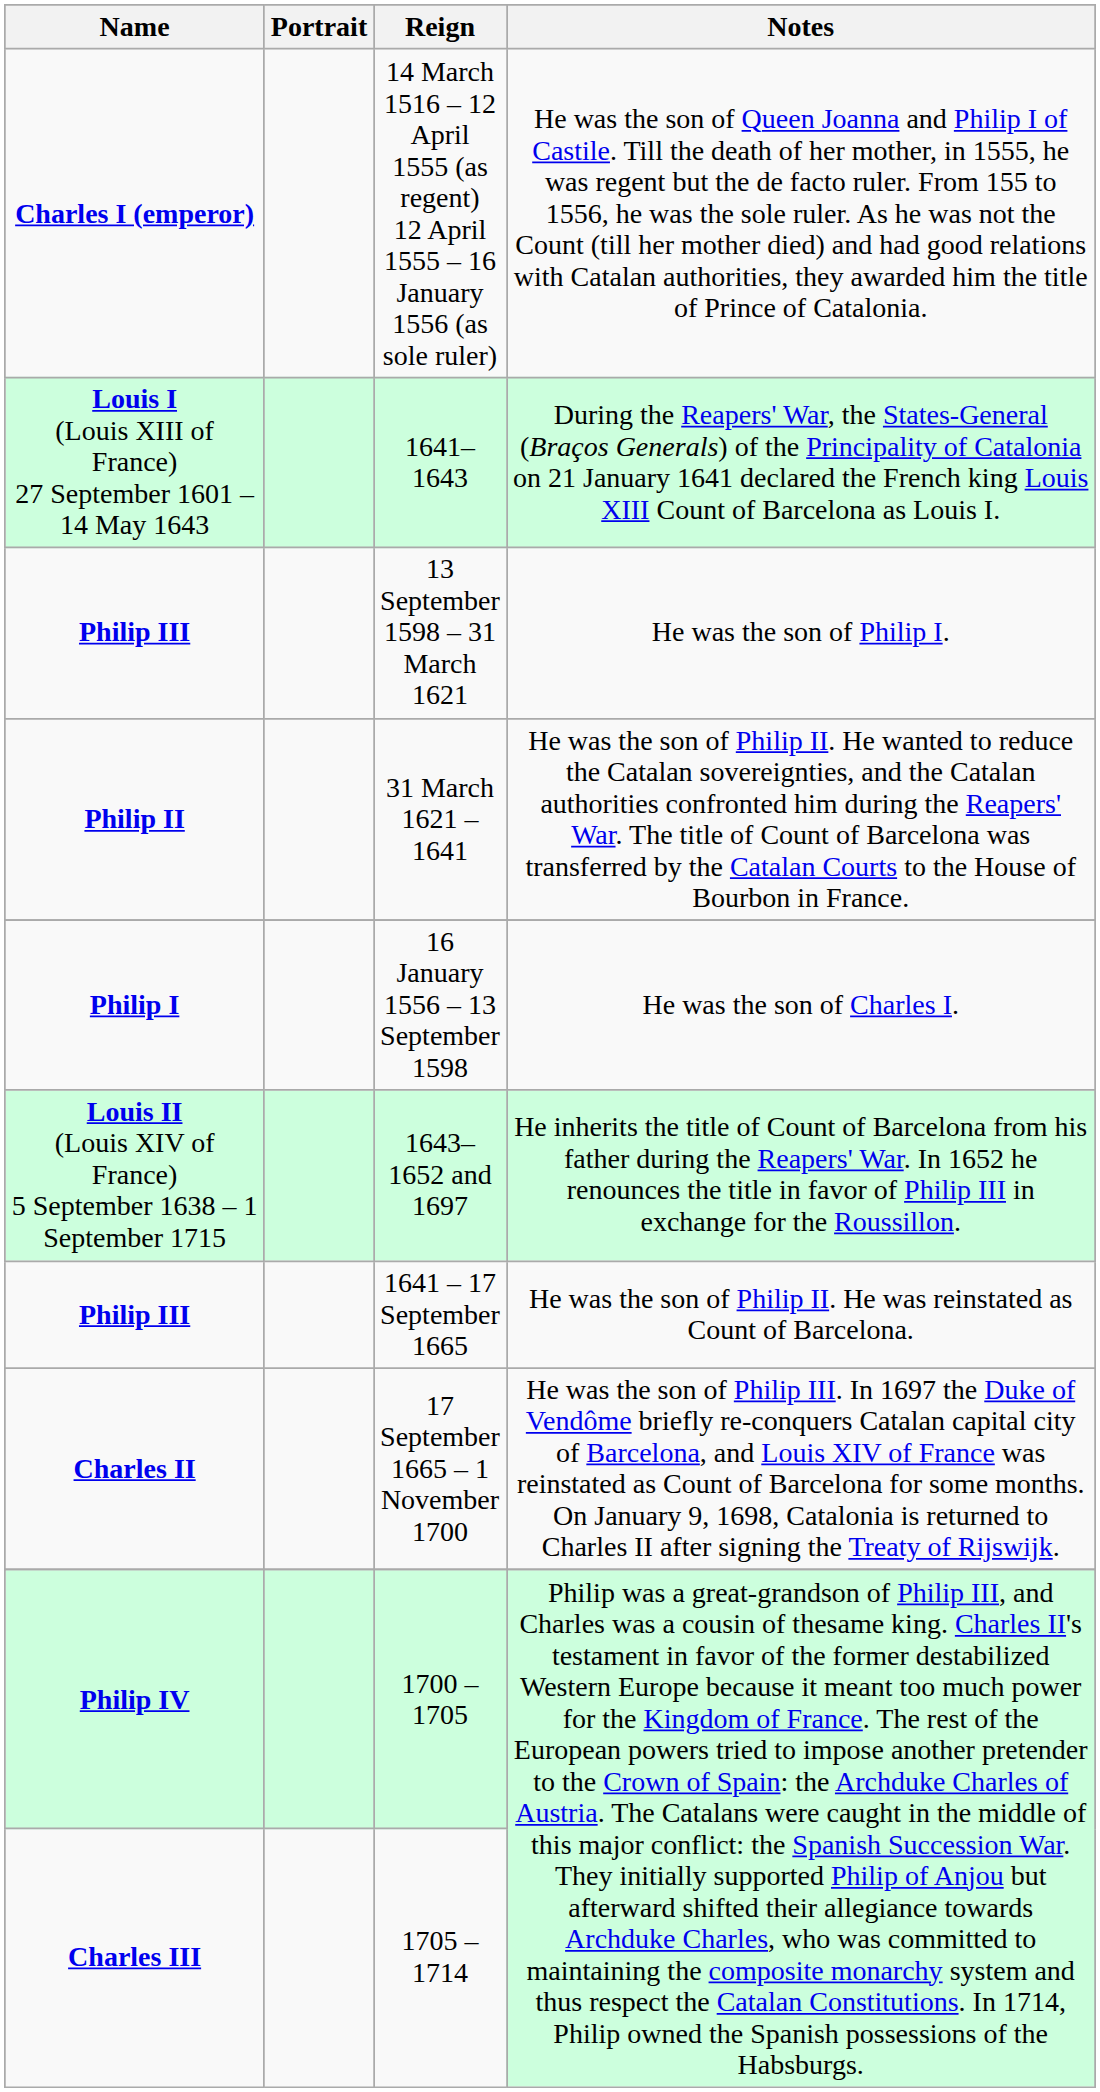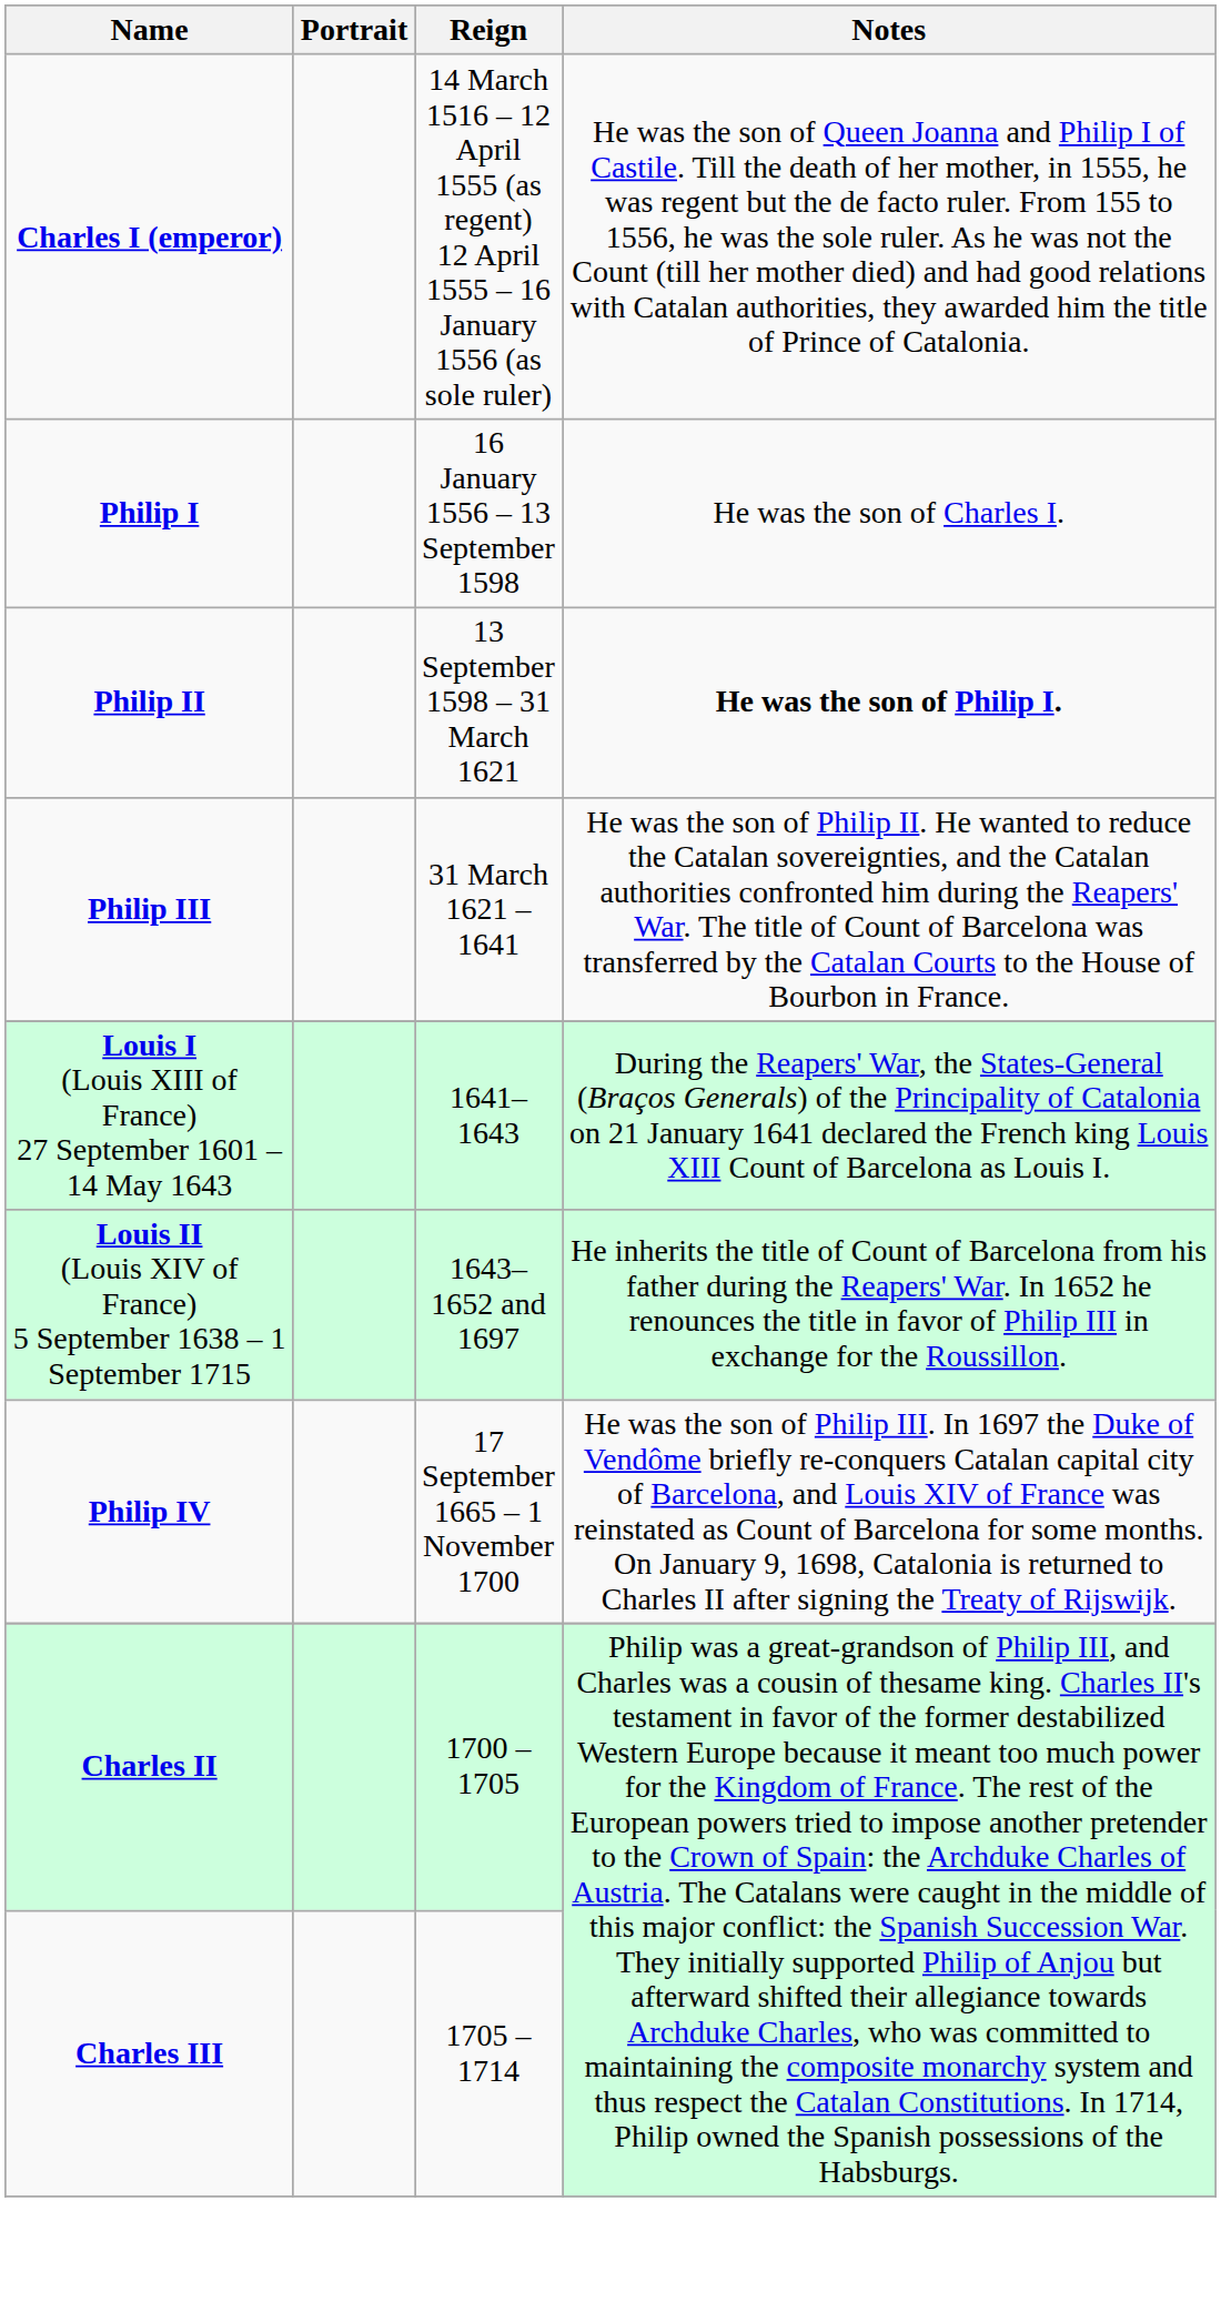 <table style="text-align:center; width:100%" class="wikitable">
 <tr>
 <th width=25%>Name</th>
 <th width=105px>Portrait</th>
 <th width=10%>Reign</th>
 <th width=58%>Notes</th>
 </tr>
 <tr>
 <td><strong><a href='#'>Charles I (emperor)</a></strong></td>
 <td></td>
 <td>14 March 1516 – 12 April 1555 (as regent)<br>12 April 1555 – 16 January 1556 (as sole ruler)</td>
 <td>He was the son of <a href='#'>Queen Joanna</a> and <a href='#'>Philip I of Castile</a>. Till the death of her mother, in 1555, he was regent but the de facto ruler. From 155 to 1556, he was the sole ruler. As he was not the Count (till her mother died) and had good relations with Catalan authorities, they awarded him the title of Prince of Catalonia.</td>
 </tr>
-<tr bgcolor=#cfd>
-<td><strong><a href='#'>Louis I</a></strong><br>(Louis XIII of France)<br>27 September 1601 – 14 May 1643</td>
+<tr>
+<td><strong><a href='#'>Philip I</a></strong></td>
 <td></td>
-<td>1641–1643</td>
-<td>During the <a href='#'>Reapers' War</a>, the <a href='#'>States-General</a> (<em>Braços Generals</em>) of the <a href='#'>Principality of Catalonia</a> on 21 January 1641 declared the French king <a href='#'>Louis XIII</a> Count of Barcelona as Louis I.</td>
+<td>16 January 1556 – 13 September 1598</td>
+<td>He was the son of <a href='#'>Charles I</a>.</td>
+</tr>
+<tr>
+<td><strong><a href='#'>Philip II</a></strong></td>
+<td></td>
+<td>13 September 1598 – 31 March 1621</td>
+<td><strong>He was the son of <a href='#'>Philip I</a>.</strong></td>
 </tr>
 <tr>
 <td><strong><a href='#'>Philip III</a></strong></td>
-<td></td>
-<td>13 September 1598 – 31 March 1621</td>
-<td>He was the son of <a href='#'>Philip I</a>.</td>
-</tr>
-<tr>
-<td><strong><a href='#'>Philip II</a></strong></td>
 <td></td>
 <td>31 March 1621 – 1641</td>
 <td>He was the son of <a href='#'>Philip II</a>. He wanted to reduce the Catalan sovereignties, and the Catalan authorities confronted him during the <a href='#'>Reapers' War</a>. The title of Count of Barcelona was transferred by the <a href='#'>Catalan Courts</a> to the House of Bourbon in France.</td>
 </tr>
 <tr>
 </tr>
-<tr>
-<td><strong><a href='#'>Philip I</a></strong></td>
+<tr bgcolor=#cfd>
+<td><strong><a href='#'>Louis I</a></strong><br>(Louis XIII of France)<br>27 September 1601 – 14 May 1643</td>
 <td></td>
-<td>16 January 1556 – 13 September 1598</td>
-<td>He was the son of <a href='#'>Charles I</a>.</td>
+<td>1641–1643</td>
+<td>During the <a href='#'>Reapers' War</a>, the <a href='#'>States-General</a> (<em>Braços Generals</em>) of the <a href='#'>Principality of Catalonia</a> on 21 January 1641 declared the French king <a href='#'>Louis XIII</a> Count of Barcelona as Louis I.</td>
 </tr>
 <tr bgcolor=#cfd>
 <td><strong><a href='#'>Louis II</a></strong><br>(Louis XIV of France)<br>5 September 1638 – 1 September 1715</td>
 <td></td>
 <td>1643–1652 and 1697</td>
 <td>He inherits the title of Count of Barcelona from his father during the <a href='#'>Reapers' War</a>. In 1652 he renounces the title in favor of <a href='#'>Philip III</a> in exchange for the <a href='#'>Roussillon</a>.</td>
 </tr>
 <tr>
-<td><strong><a href='#'>Philip III</a></strong></td>
-<td></td>
-<td>1641 – 17 September 1665</td>
-<td>He was the son of <a href='#'>Philip II</a>. He was reinstated as Count of Barcelona.</td>
-</tr>
-<tr>
-<td><strong><a href='#'>Charles II</a></strong></td>
+<td><strong><a href='#'>Philip IV</a></strong></td>
 <td></td>
 <td>17 September 1665 – 1 November 1700</td>
 <td>He was the son of <a href='#'>Philip III</a>. In 1697 the <a href='#'>Duke of Vendôme</a> briefly re-conquers Catalan capital city of <a href='#'>Barcelona</a>, and <a href='#'>Louis XIV of France</a> was reinstated as Count of Barcelona for some months. On January 9, 1698, Catalonia is returned to Charles II after signing the <a href='#'>Treaty of Rijswijk</a>.</td>
 </tr>
 <tr>
 </tr>
 <tr bgcolor=#cfd>
-<td><strong><a href='#'>Philip IV</a></strong></td>
+<td><strong><a href='#'>Charles II</a></strong></td>
 <td></td>
 <td>1700 – 1705</td>
 <td rowspan="2">Philip was a great-grandson of <a href='#'>Philip III</a>, and Charles was a cousin of thesame king. <a href='#'>Charles II</a>'s testament in favor of the former destabilized Western Europe because it meant too much power for the <a href='#'>Kingdom of France</a>. The rest of the European powers tried to impose another pretender to the <a href='#'>Crown of Spain</a>: the <a href='#'>Archduke Charles of Austria</a>. The Catalans were caught in the middle of this major conflict: the <a href='#'>Spanish Succession War</a>. They initially supported <a href='#'>Philip of Anjou</a> but afterward shifted their allegiance towards <a href='#'>Archduke Charles</a>, who was committed to maintaining the <a href='#'>composite monarchy</a> system and thus respect the <a href='#'>Catalan Constitutions</a>. In 1714, Philip owned the Spanish possessions of the Habsburgs.</td>
 </tr>
 <tr>
 <td><strong><a href='#'>Charles III</a></strong></td>
 <td></td>
 <td>1705 – 1714</td>
 </tr>
 </table>
